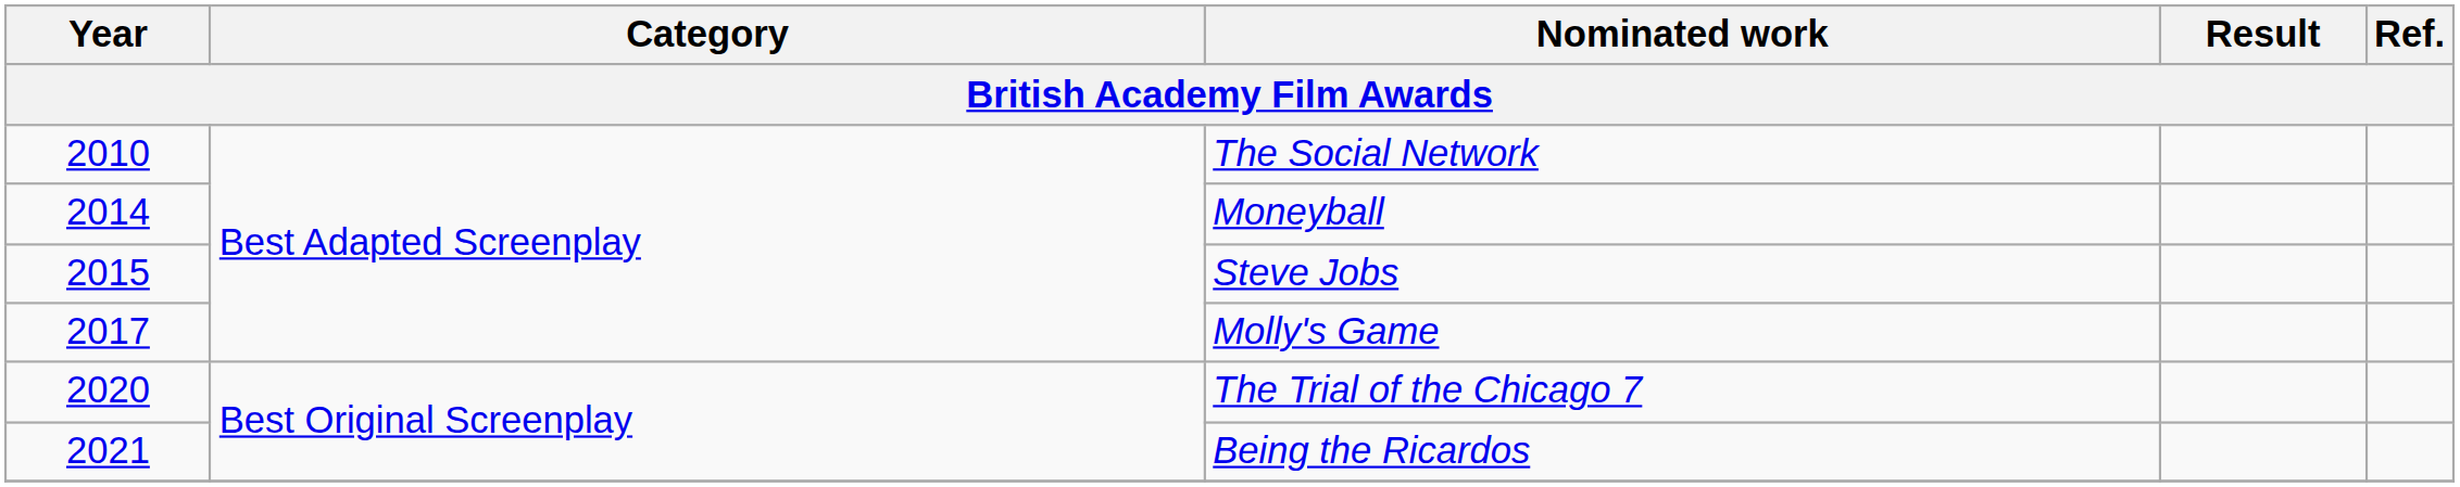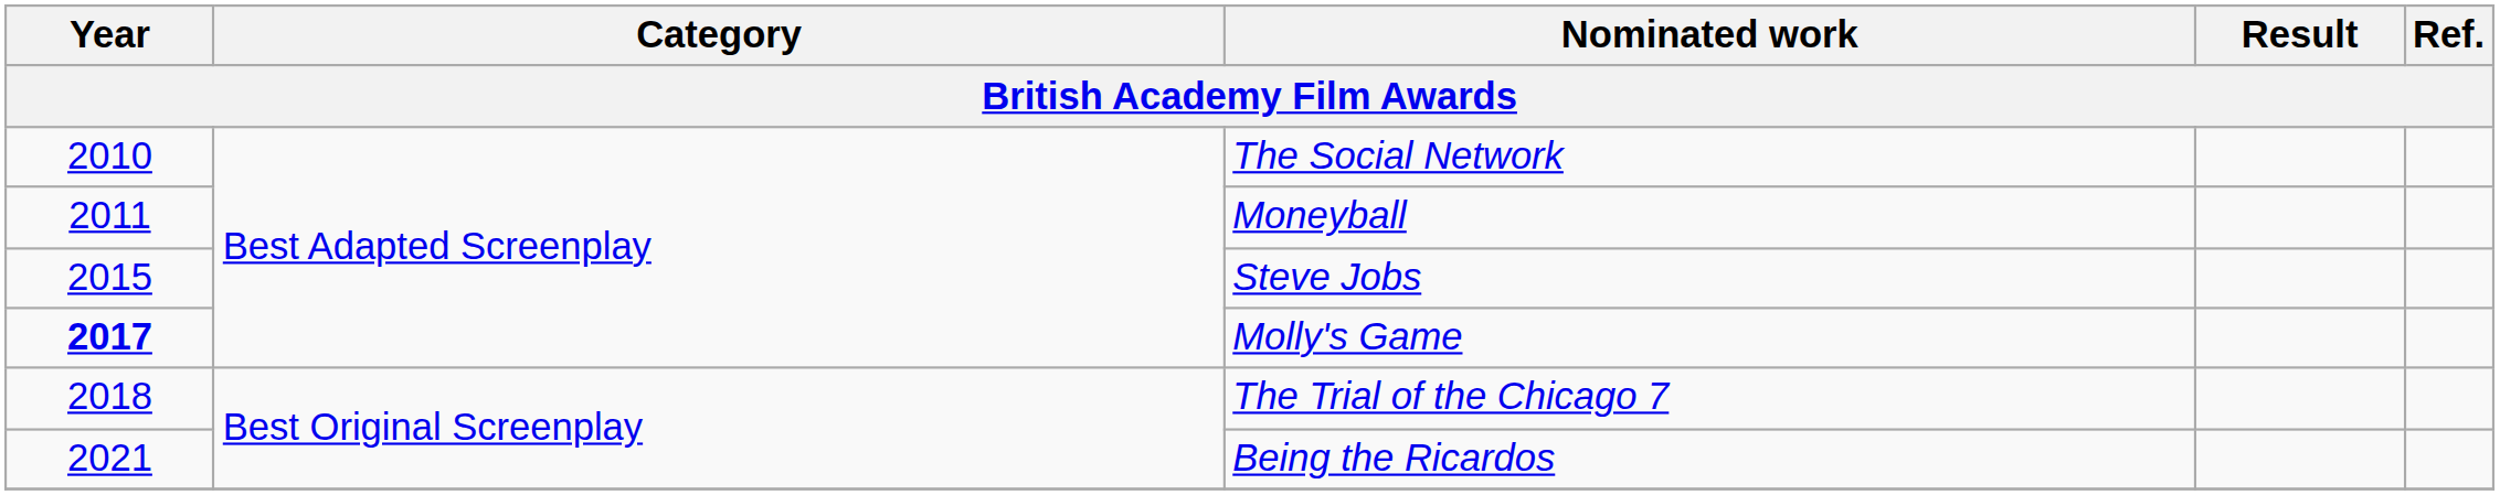 <table class=wikitable>
 <tr>
 <th scope="col" style="width:5em;">Year</th>
 <th scope="col" style="width:26em;">Category</th>
 <th scope="col" style="width:25em;">Nominated work</th>
 <th scope="col" style="width:5em;">Result</th>
 <th>Ref.</th>
 </tr>
 <tr>
 <th colspan=5><a href='#'>British Academy Film Awards</a></th>
 </tr>
 <tr>
 <td style="text-align:center;"><a href='#'>2010</a></td>
 <td rowspan=4><a href='#'>Best Adapted Screenplay</a></td>
 <td><em><a href='#'>The Social Network</a></em></td>
 <td></td>
 <td style="text-align:center;"></td>
 </tr>
 <tr>
-<td style="text-align:center;"><a href='#'>2014</a></td>
+<td style="text-align:center;"><a href='#'>2011</a></td>
 <td><em><a href='#'>Moneyball</a></em></td>
 <td></td>
 <td style="text-align:center;"></td>
 </tr>
 <tr>
 <td style="text-align:center;"><a href='#'>2015</a></td>
 <td><em><a href='#'>Steve Jobs</a></em></td>
 <td></td>
 <td style="text-align:center;"></td>
 </tr>
 <tr>
-<td style="text-align:center;"><a href='#'>2017</a></td>
+<td style="text-align:center;"><strong><a href='#'>2017</a></strong></td>
 <td><em><a href='#'>Molly's Game</a></em></td>
 <td></td>
 <td style="text-align:center;"></td>
 </tr>
 <tr>
-<td style="text-align:center;"><a href='#'>2020</a></td>
+<td style="text-align:center;"><a href='#'>2018</a></td>
 <td rowspan=2><a href='#'>Best Original Screenplay</a></td>
 <td><em><a href='#'>The Trial of the Chicago 7</a></em></td>
 <td></td>
 <td style="text-align:center;"></td>
 </tr>
 <tr>
 <td style="text-align:center;"><a href='#'>2021</a></td>
 <td><em><a href='#'>Being the Ricardos</a></em></td>
 <td></td>
 <td style="text-align:center;"></td>
 </tr>
 <tr>
 </tr>
 </table>
